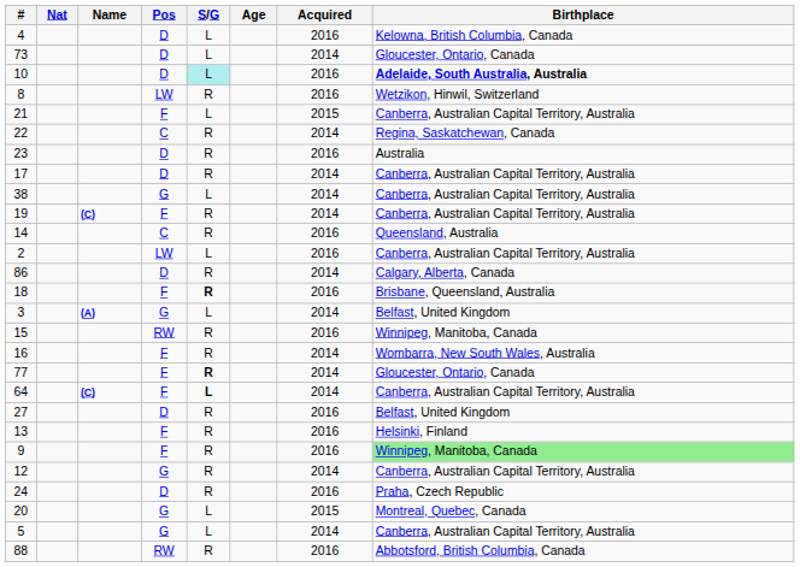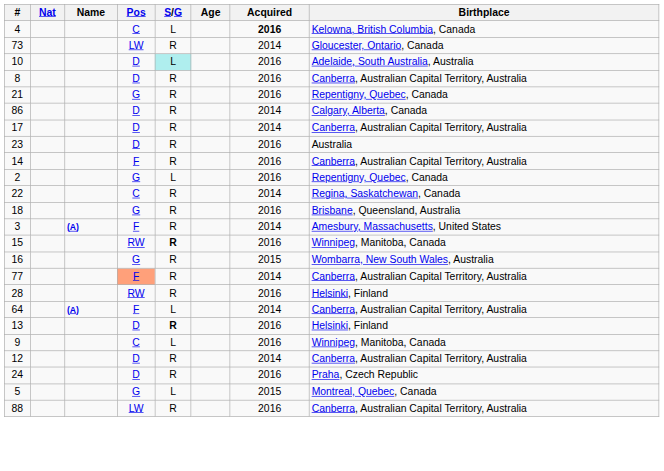 <table class="wikitable sortable" style="width:63em; text-align: center">
 <tr>
 <th>#</th>
 <th><a href='#'>Nat</a></th>
 <th>Name</th>
 <th><a href='#'>Pos</a></th>
 <th><a href='#'>S</a>/<a href='#'>G</a></th>
 <th>Age</th>
 <th>Acquired</th>
 <th>Birthplace</th>
 </tr>
 <tr>
 <td>4</td>
 <td></td>
 <td align="left"></td>
-<td><a href='#'>D</a></td>
+<td><a href='#'>C</a></td>
 <td>L</td>
 <td></td>
-<td>2016</td>
+<td><strong>2016</strong></td>
 <td align="left"><a href='#'>Kelowna, British Columbia</a>, Canada</td>
 </tr>
 <tr>
 <td>73</td>
 <td></td>
 <td align="left"></td>
-<td><a href='#'>D</a></td>
-<td>L</td>
+<td><a href='#'>LW</a></td>
+<td>R</td>
 <td></td>
 <td>2014</td>
 <td align="left"><a href='#'>Gloucester, Ontario</a>, Canada</td>
 </tr>
 <tr>
 <td>10</td>
 <td></td>
 <td align="left"></td>
 <td><a href='#'>D</a></td>
 <td style="background: paleturquoise;">L</td>
 <td></td>
 <td>2016</td>
-<td align="left"><strong><a href='#'>Adelaide, South Australia</a>, Australia</strong></td>
+<td align="left"><a href='#'>Adelaide, South Australia</a>, Australia</td>
 </tr>
 <tr>
 <td>8</td>
 <td></td>
 <td align="left"></td>
-<td><a href='#'>LW</a></td>
+<td><a href='#'>D</a></td>
 <td>R</td>
 <td></td>
 <td>2016</td>
-<td align="left"><a href='#'>Wetzikon</a>, Hinwil, Switzerland</td>
+<td align="left"><a href='#'>Canberra</a>, Australian Capital Territory, Australia</td>
 </tr>
 <tr>
 <td>21</td>
 <td></td>
 <td align="left"></td>
+<td><a href='#'>G</a></td>
+<td>R</td>
+<td></td>
+<td>2016</td>
+<td align="left"><a href='#'>Repentigny, Quebec</a>, Canada</td>
+</tr>
+<tr>
+<td>86</td>
+<td></td>
+<td align="left"></td>
+<td><a href='#'>D</a></td>
+<td>R</td>
+<td></td>
+<td>2014</td>
+<td align="left"><a href='#'>Calgary, Alberta</a>, Canada</td>
+</tr>
+<tr>
+<td>17</td>
+<td></td>
+<td align="left"></td>
+<td><a href='#'>D</a></td>
+<td>R</td>
+<td></td>
+<td>2014</td>
+<td align="left"><a href='#'>Canberra</a>, Australian Capital Territory, Australia</td>
+</tr>
+<tr>
+<td>23</td>
+<td></td>
+<td align="left"></td>
+<td><a href='#'>D</a></td>
+<td>R</td>
+<td></td>
+<td>2016</td>
+<td align="left">Australia</td>
+</tr>
+<tr>
+<td>14</td>
+<td></td>
+<td align="left"></td>
 <td><a href='#'>F</a></td>
+<td>R</td>
+<td></td>
+<td>2016</td>
+<td align="left"><a href='#'>Canberra</a>, Australian Capital Territory, Australia</td>
+</tr>
+<tr>
+<td>2</td>
+<td></td>
+<td align="left"></td>
+<td><a href='#'>G</a></td>
 <td>L</td>
 <td></td>
-<td>2015</td>
-<td align="left"><a href='#'>Canberra</a>, Australian Capital Territory, Australia</td>
+<td>2016</td>
+<td align="left"><a href='#'>Repentigny, Quebec</a>, Canada</td>
 </tr>
 <tr>
 <td>22</td>
 <td></td>
 <td align="left"></td>
 <td><a href='#'>C</a></td>
 <td>R</td>
 <td></td>
 <td>2014</td>
 <td align="left"><a href='#'>Regina, Saskatchewan</a>, Canada</td>
 </tr>
 <tr>
-<td>23</td>
-<td></td>
-<td align="left"></td>
-<td><a href='#'>D</a></td>
-<td>R</td>
-<td></td>
-<td>2016</td>
-<td align="left">Australia</td>
-</tr>
-<tr>
-<td>17</td>
-<td></td>
-<td align="left"></td>
-<td><a href='#'>D</a></td>
-<td>R</td>
-<td></td>
-<td>2014</td>
-<td align="left"><a href='#'>Canberra</a>, Australian Capital Territory, Australia</td>
-</tr>
-<tr>
-<td>38</td>
+<td>18</td>
 <td></td>
 <td align="left"></td>
 <td><a href='#'>G</a></td>
-<td>L</td>
-<td></td>
-<td>2014</td>
-<td align="left"><a href='#'>Canberra</a>, Australian Capital Territory, Australia</td>
-</tr>
-<tr>
-<td>19</td>
-<td></td>
-<td align="left"> <small><a href='#'><strong>(C)</strong></a></small></td>
-<td><a href='#'>F</a></td>
 <td>R</td>
-<td></td>
-<td>2014</td>
-<td align="left"><a href='#'>Canberra</a>, Australian Capital Territory, Australia</td>
-</tr>
-<tr>
-<td>14</td>
-<td></td>
-<td align="left"></td>
-<td><a href='#'>C</a></td>
-<td>R</td>
-<td></td>
-<td>2016</td>
-<td align="left"><a href='#'>Queensland</a>, Australia</td>
-</tr>
-<tr>
-<td>2</td>
-<td></td>
-<td align="left"></td>
-<td><a href='#'>LW</a></td>
-<td>L</td>
-<td></td>
-<td>2016</td>
-<td align="left"><a href='#'>Canberra</a>, Australian Capital Territory, Australia</td>
-</tr>
-<tr>
-<td>86</td>
-<td></td>
-<td align="left"></td>
-<td><a href='#'>D</a></td>
-<td>R</td>
-<td></td>
-<td>2014</td>
-<td align="left"><a href='#'>Calgary, Alberta</a>, Canada</td>
-</tr>
-<tr>
-<td>18</td>
-<td></td>
-<td align="left"></td>
-<td><a href='#'>F</a></td>
-<td><strong>R</strong></td>
 <td></td>
 <td>2016</td>
 <td align="left"><a href='#'>Brisbane</a>, Queensland, Australia</td>
 </tr>
 <tr>
 <td>3</td>
 <td></td>
 <td align="left"> <small><a href='#'><strong>(A)</strong></a></small></td>
-<td><a href='#'>G</a></td>
-<td>L</td>
+<td><a href='#'>F</a></td>
+<td>R</td>
 <td></td>
 <td>2014</td>
-<td align="left"><a href='#'>Belfast</a>, United Kingdom</td>
+<td align="left"><a href='#'>Amesbury, Massachusetts</a>, United States</td>
 </tr>
 <tr>
 <td>15</td>
 <td></td>
 <td align="left"></td>
 <td><a href='#'>RW</a></td>
-<td>R</td>
+<td><strong>R</strong></td>
 <td></td>
 <td>2016</td>
 <td align="left"><a href='#'>Winnipeg</a>, Manitoba, Canada</td>
 </tr>
 <tr>
 <td>16</td>
 <td></td>
 <td align="left"></td>
-<td><a href='#'>F</a></td>
+<td><a href='#'>G</a></td>
 <td>R</td>
 <td></td>
-<td>2014</td>
+<td>2015</td>
 <td align="left"><a href='#'>Wombarra, New South Wales</a>, Australia</td>
 </tr>
 <tr>
 <td>77</td>
 <td></td>
 <td align="left"></td>
-<td><a href='#'>F</a></td>
-<td><strong>R</strong></td>
-<td></td>
-<td>2014</td>
-<td align="left"><a href='#'>Gloucester, Ontario</a>, Canada</td>
-</tr>
-<tr>
-<td>64</td>
-<td></td>
-<td align="left"> <small><a href='#'><strong>(C)</strong></a></small></td>
-<td><a href='#'>F</a></td>
-<td><strong>L</strong></td>
+<td style="background: lightsalmon;"><a href='#'>F</a></td>
+<td>R</td>
 <td></td>
 <td>2014</td>
 <td align="left"><a href='#'>Canberra</a>, Australian Capital Territory, Australia</td>
 </tr>
 <tr>
-<td>27</td>
+<td>28</td>
 <td></td>
 <td align="left"></td>
-<td><a href='#'>D</a></td>
+<td><a href='#'>RW</a></td>
 <td>R</td>
 <td></td>
 <td>2016</td>
-<td align="left"><a href='#'>Belfast</a>, United Kingdom</td>
+<td align="left"><a href='#'>Helsinki</a>, Finland</td>
+</tr>
+<tr>
+<td>64</td>
+<td></td>
+<td align="left"> <small><a href='#'><strong>(A)</strong></a></small></td>
+<td><a href='#'>F</a></td>
+<td>L</td>
+<td></td>
+<td>2014</td>
+<td align="left"><a href='#'>Canberra</a>, Australian Capital Territory, Australia</td>
 </tr>
 <tr>
 <td>13</td>
 <td></td>
 <td align="left"></td>
-<td><a href='#'>F</a></td>
-<td>R</td>
+<td><a href='#'>D</a></td>
+<td><strong>R</strong></td>
 <td></td>
 <td>2016</td>
 <td align="left"><a href='#'>Helsinki</a>, Finland</td>
 </tr>
 <tr>
 <td>9</td>
 <td></td>
 <td align="left"></td>
-<td><a href='#'>F</a></td>
-<td>R</td>
+<td><a href='#'>C</a></td>
+<td>L</td>
 <td></td>
 <td>2016</td>
-<td align="left" style="background: lightgreen;"><a href='#'>Winnipeg</a>, Manitoba, Canada</td>
+<td align="left"><a href='#'>Winnipeg</a>, Manitoba, Canada</td>
 </tr>
 <tr>
 <td>12</td>
 <td></td>
 <td align="left"></td>
-<td><a href='#'>G</a></td>
+<td><a href='#'>D</a></td>
 <td>R</td>
 <td></td>
 <td>2014</td>
 <td align="left"><a href='#'>Canberra</a>, Australian Capital Territory, Australia</td>
 </tr>
 <tr>
 <td>24</td>
 <td></td>
 <td align="left"></td>
 <td><a href='#'>D</a></td>
 <td>R</td>
 <td></td>
 <td>2016</td>
 <td align="left"><a href='#'>Praha</a>, Czech Republic</td>
 </tr>
 <tr>
-<td>20</td>
+<td>5</td>
 <td></td>
 <td align="left"></td>
 <td><a href='#'>G</a></td>
 <td>L</td>
 <td></td>
 <td>2015</td>
 <td align="left"><a href='#'>Montreal, Quebec</a>, Canada</td>
 </tr>
 <tr>
-<td>5</td>
-<td></td>
-<td align="left"></td>
-<td><a href='#'>G</a></td>
-<td>L</td>
-<td></td>
-<td>2014</td>
-<td align="left"><a href='#'>Canberra</a>, Australian Capital Territory, Australia</td>
-</tr>
-<tr>
 <td>88</td>
 <td></td>
 <td align="left"></td>
-<td><a href='#'>RW</a></td>
+<td><a href='#'>LW</a></td>
 <td>R</td>
 <td></td>
 <td>2016</td>
-<td align="left"><a href='#'>Abbotsford, British Columbia</a>, Canada</td>
+<td align="left"><a href='#'>Canberra</a>, Australian Capital Territory, Australia</td>
 </tr>
 </table>
